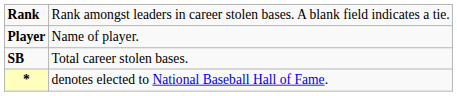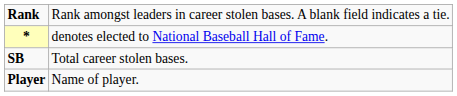 <table class="wikitable" style="font-size:100%;">
 <tr>
 <td><strong>Rank</strong></td>
 <td>Rank amongst leaders in career stolen bases. A blank field indicates a tie.</td>
 </tr>
 <tr>
-<td><strong>Player</strong></td>
-<td>Name of player.</td>
+<th scope="row" style="background-color:#ffffbb">*</th>
+<td>denotes elected to <a href='#'>National Baseball Hall of Fame</a>. <br></td>
 </tr>
 <tr>
 <td><strong>SB</strong></td>
 <td>Total career stolen bases.</td>
 </tr>
 <tr>
-<th scope="row" style="background-color:#ffffbb">*</th>
-<td>denotes elected to <a href='#'>National Baseball Hall of Fame</a>. <br></td>
+<td><strong>Player</strong></td>
+<td>Name of player.</td>
 </tr>
 </table>
